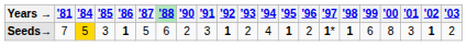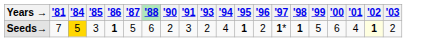 <table class="wikitable">
 <tr>
 <th>Years →</th>
 <th><a href='#'>'81</a></th>
 <th><a href='#'>'84</a></th>
 <th><a href='#'>'85</a></th>
 <th><a href='#'>'86</a></th>
 <th><a href='#'>'87</a></th>
 <th style="background: #afe6ba;"><a href='#'>'88</a></th>
 <th><a href='#'>'90</a></th>
 <th><a href='#'>'91</a></th>
-<th><a href='#'>'92</a></th>
 <th><a href='#'>'93</a></th>
 <th><a href='#'>'94</a></th>
 <th><a href='#'>'95</a></th>
 <th><a href='#'>'96</a></th>
 <th><a href='#'>'97</a></th>
 <th><a href='#'>'98</a></th>
 <th><a href='#'>'99</a></th>
 <th><a href='#'>'00</a></th>
 <th><a href='#'>'01</a></th>
 <th><a href='#'>'02</a></th>
 <th><a href='#'>'03</a></th>
 </tr>
 <tr align=center>
 <td style="text-align:left; background:#e3e3e3;"><strong>Seeds→</strong></td>
 <td>7</td>
 <td style="background: gold;">5</td>
 <td>3</td>
 <td><strong>1</strong></td>
 <td>5</td>
 <td>6</td>
 <td>2</td>
 <td>3</td>
-<td><strong>1</strong></td>
 <td>2</td>
 <td>4</td>
 <td><strong>1</strong></td>
 <td>2</td>
 <td><strong>1</strong>*</td>
 <td><strong>1</strong></td>
+<td>5</td>
 <td>6</td>
-<td>8</td>
-<td>3</td>
-<td><strong>1</strong></td>
+<td>4</td>
+<td style="background: lightyellow;"><strong>1</strong></td>
 <td>2</td>
 </tr>
 </table>
